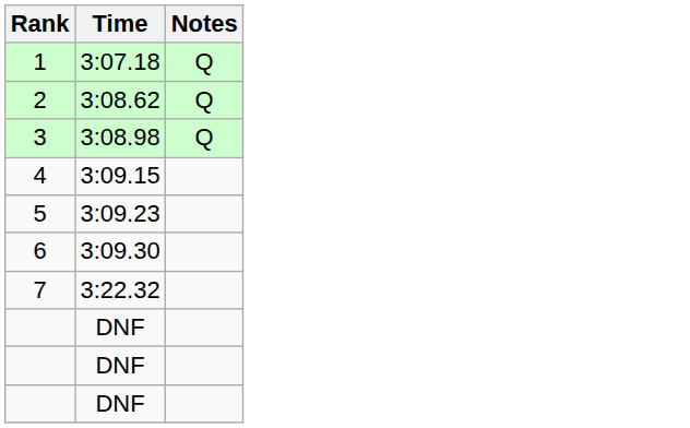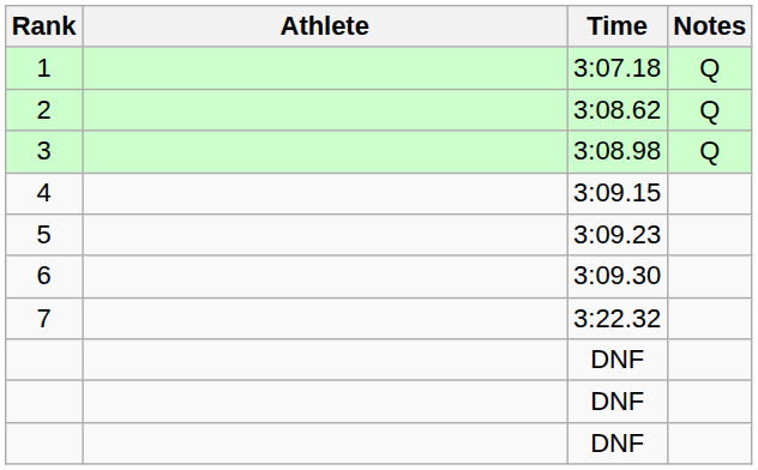 <table class="wikitable" style="text-align:center">
 <tr>
 <th>Rank</th>
+<th Style="width:18em">Athlete</th>
 <th>Time</th>
 <th>Notes</th>
 </tr>
 <tr style="background:#cfc">
 <td>1</td>
+<td style="text-align:left"></td>
 <td>3:07.18</td>
 <td>Q</td>
 </tr>
 <tr style="background:#cfc">
 <td>2</td>
+<td style="text-align:left"></td>
 <td>3:08.62</td>
 <td>Q</td>
 </tr>
 <tr style="background:#cfc">
 <td>3</td>
+<td style="text-align:left"></td>
 <td>3:08.98</td>
 <td>Q</td>
 </tr>
 <tr>
 <td>4</td>
+<td style="text-align:left"></td>
 <td>3:09.15</td>
 <td></td>
 </tr>
 <tr>
 <td>5</td>
+<td style="text-align:left"></td>
 <td>3:09.23</td>
 <td></td>
 </tr>
 <tr>
 <td>6</td>
+<td style="text-align:left"></td>
 <td>3:09.30</td>
 <td></td>
 </tr>
 <tr>
 <td>7</td>
+<td style="text-align:left"></td>
 <td>3:22.32</td>
 <td></td>
 </tr>
 <tr>
 <td></td>
+<td style="text-align:left"></td>
 <td>DNF</td>
 <td></td>
 </tr>
 <tr>
 <td></td>
+<td style="text-align:left"></td>
 <td>DNF</td>
 <td></td>
 </tr>
 <tr>
 <td></td>
+<td style="text-align:left"></td>
 <td>DNF</td>
 <td></td>
 </tr>
 </table>
